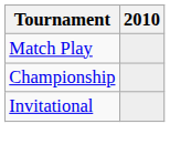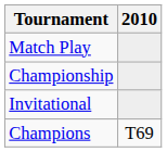 <table class="wikitable" style="text-align:center;">
 <tr>
 <th>Tournament</th>
 <th>2010</th>
 </tr>
 <tr>
 <td align="left"><a href='#'>Match Play</a></td>
 <td style="background:#eeeeee;"></td>
 </tr>
 <tr>
 <td align="left"><a href='#'>Championship</a></td>
 <td style="background:#eeeeee;"></td>
 </tr>
 <tr>
 <td align="left"><a href='#'>Invitational</a></td>
 <td style="background:#eeeeee;"></td>
 </tr>
+<tr>
+<td align="left"><a href='#'>Champions</a></td>
+<td>T69</td>
+</tr>
 </table>
